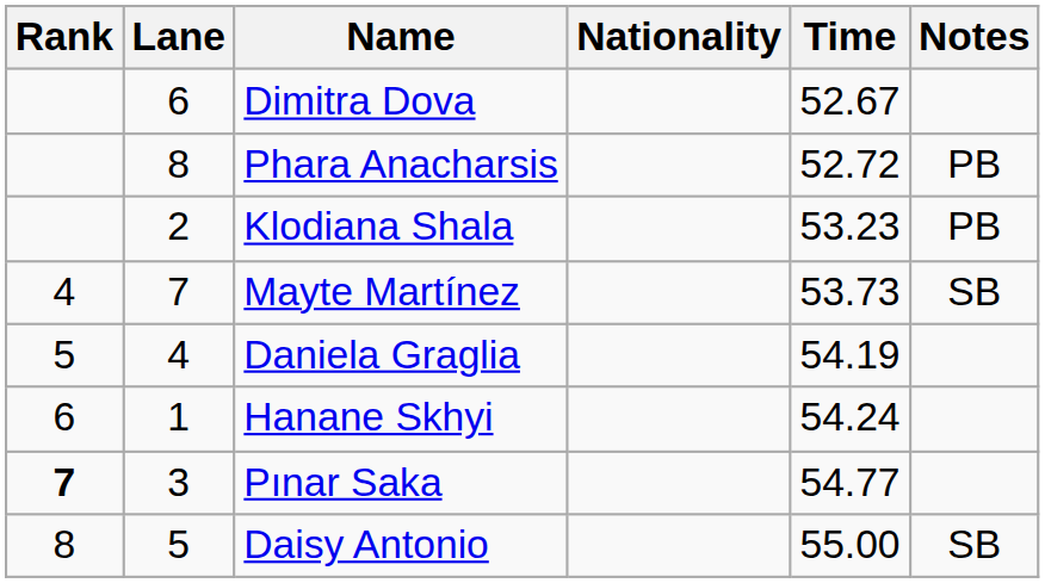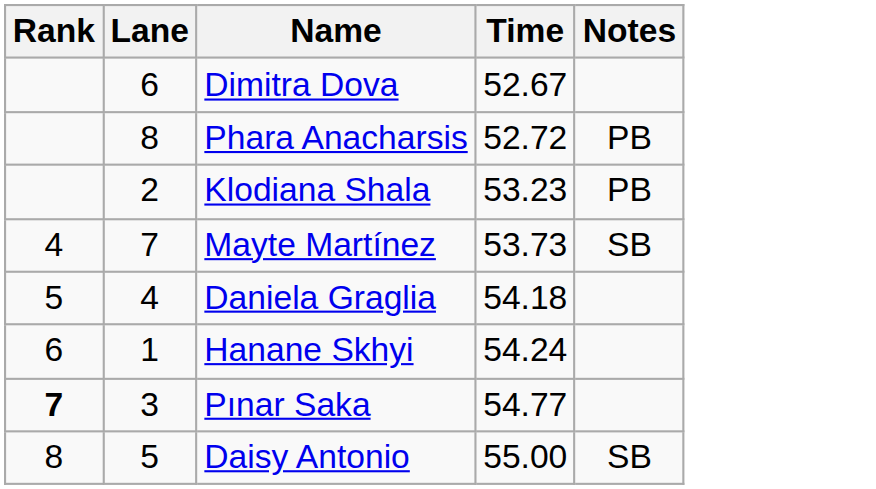 <table class="wikitable sortable" style="text-align:center">
 <tr>
 <th>Rank</th>
 <th>Lane</th>
 <th>Name</th>
-<th>Nationality</th>
 <th>Time</th>
 <th>Notes</th>
 </tr>
 <tr>
 <td></td>
 <td>6</td>
 <td align=left><a href='#'>Dimitra Dova</a></td>
-<td align=left></td>
 <td>52.67</td>
 <td></td>
 </tr>
 <tr>
 <td></td>
 <td>8</td>
 <td align=left><a href='#'>Phara Anacharsis</a></td>
-<td align=left></td>
 <td>52.72</td>
 <td>PB</td>
 </tr>
 <tr>
 <td></td>
 <td>2</td>
 <td align=left><a href='#'>Klodiana Shala</a></td>
-<td align=left></td>
 <td>53.23</td>
 <td>PB</td>
 </tr>
 <tr>
 <td>4</td>
 <td>7</td>
 <td align=left><a href='#'>Mayte Martínez</a></td>
-<td align=left></td>
 <td>53.73</td>
 <td>SB</td>
 </tr>
 <tr>
 <td>5</td>
 <td>4</td>
 <td align=left><a href='#'>Daniela Graglia</a></td>
-<td align=left></td>
-<td>54.19</td>
+<td>54.18</td>
 <td></td>
 </tr>
 <tr>
 <td>6</td>
 <td>1</td>
 <td align=left><a href='#'>Hanane Skhyi</a></td>
-<td align=left></td>
 <td>54.24</td>
 <td></td>
 </tr>
 <tr>
 <td><strong>7</strong></td>
 <td>3</td>
 <td align=left><a href='#'>Pınar Saka</a></td>
-<td align=left></td>
 <td>54.77</td>
 <td></td>
 </tr>
 <tr>
 <td>8</td>
 <td>5</td>
 <td align=left><a href='#'>Daisy Antonio</a></td>
-<td align=left></td>
 <td>55.00</td>
 <td>SB</td>
 </tr>
 </table>
